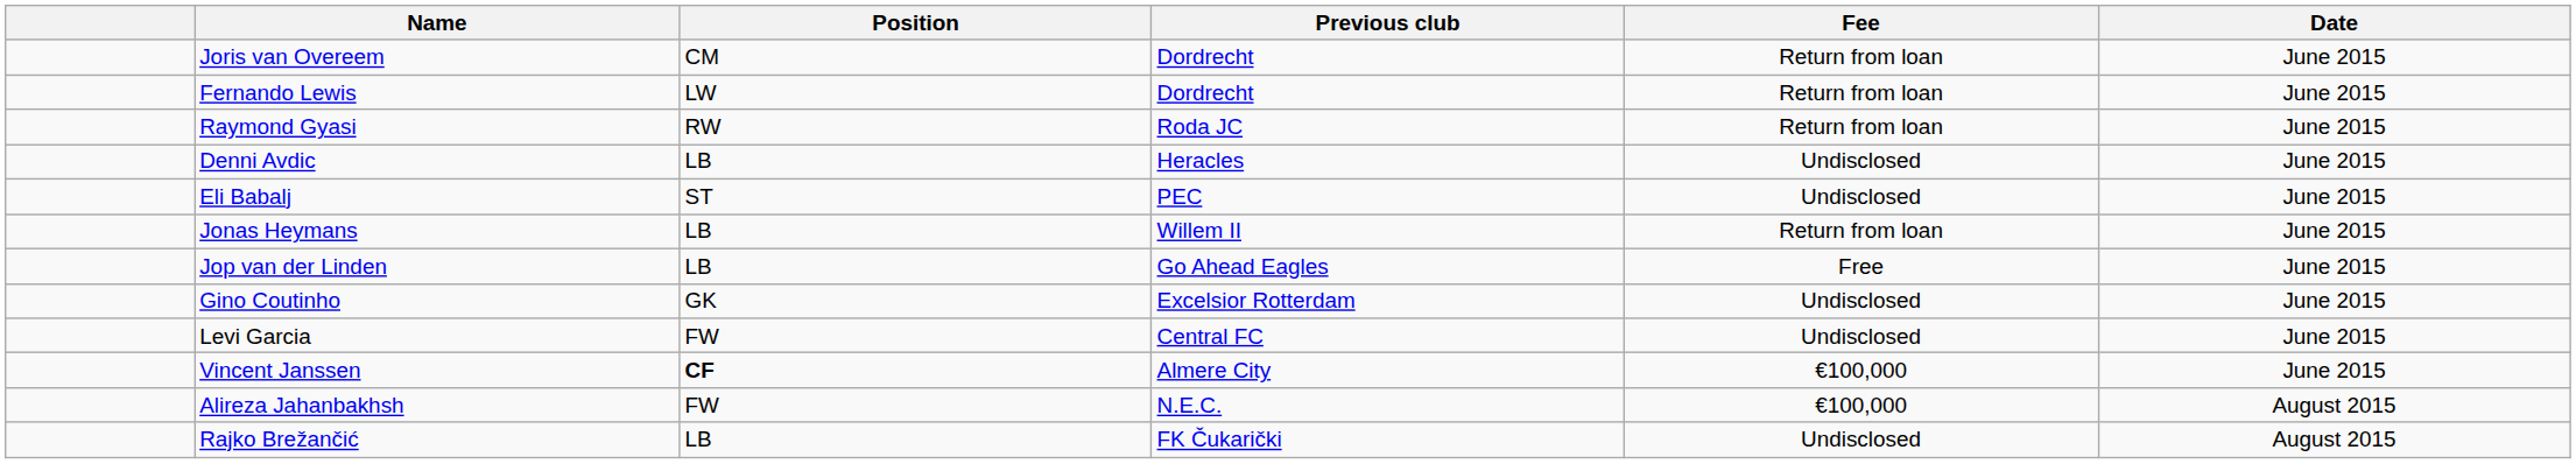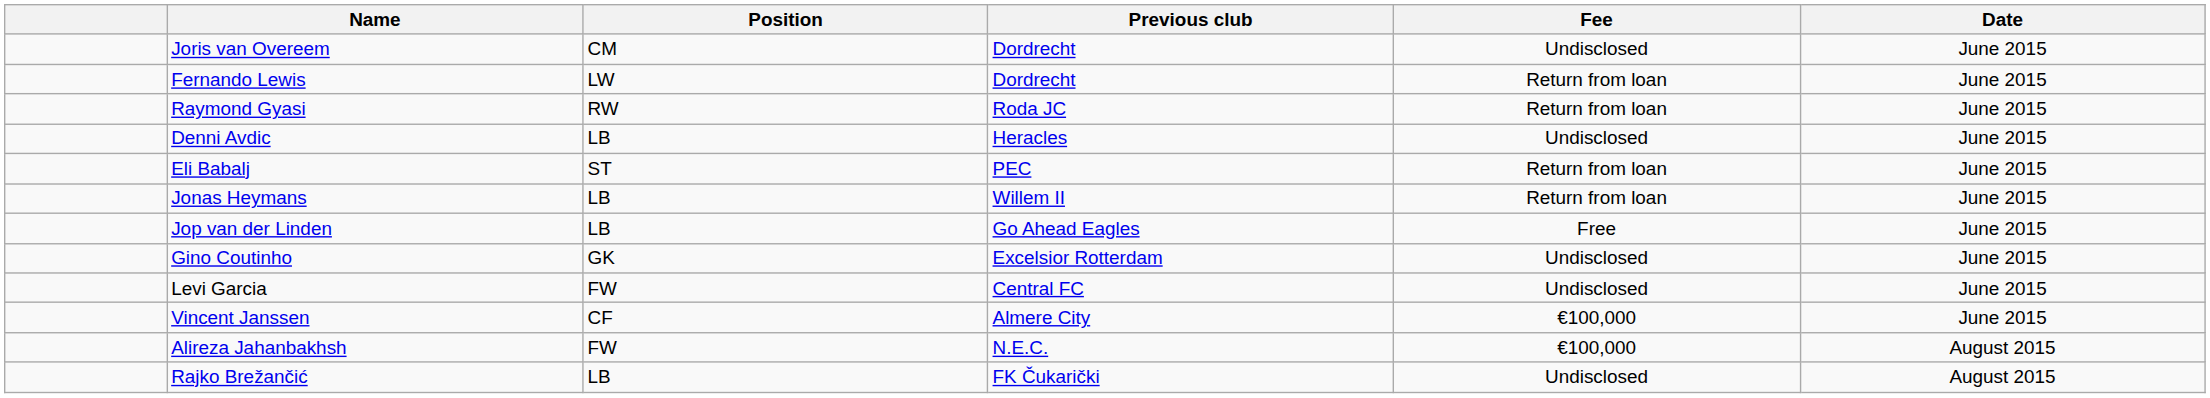 <table class="wikitable" style="width:100%; font-size:85%">
 <tr>
 <th style="width:2%;"></th>
 <th style="width:5%;">Name</th>
 <th style="width:5%;">Position</th>
 <th style="width:5%;">Previous club</th>
 <th style="width:5%;">Fee</th>
 <th style="width:5%;">Date</th>
 </tr>
 <tr>
 <td align=center></td>
 <td align=left> <a href='#'>Joris van Overeem</a></td>
 <td align=left>CM</td>
 <td align=left> <a href='#'>Dordrecht</a></td>
-<td align=center>Return from loan</td>
+<td align=center>Undisclosed</td>
 <td align=center>June 2015</td>
 </tr>
 <tr>
 <td align=center></td>
 <td align=left> <a href='#'>Fernando Lewis</a></td>
 <td align=left>LW</td>
 <td align=left> <a href='#'>Dordrecht</a></td>
 <td align=center>Return from loan</td>
 <td align=center>June 2015</td>
 </tr>
 <tr>
 <td align=center></td>
 <td align=left> <a href='#'>Raymond Gyasi</a></td>
 <td align=left>RW</td>
 <td align=left> <a href='#'>Roda JC</a></td>
 <td align=center>Return from loan</td>
 <td align=center>June 2015</td>
 </tr>
 <tr>
 <td align=center></td>
 <td align=left> <a href='#'>Denni Avdic</a></td>
 <td align=left>LB</td>
 <td align=left> <a href='#'>Heracles</a></td>
 <td align=center>Undisclosed</td>
 <td align=center>June 2015</td>
 </tr>
 <tr>
 <td align=center></td>
 <td align=left> <a href='#'>Eli Babalj</a></td>
 <td align=left>ST</td>
 <td align=left> <a href='#'>PEC</a></td>
-<td align=center>Undisclosed</td>
+<td align=center>Return from loan</td>
 <td align=center>June 2015</td>
 </tr>
 <tr>
 <td align=center></td>
 <td align=left> <a href='#'>Jonas Heymans</a></td>
 <td align=left>LB</td>
 <td align=left> <a href='#'>Willem II</a></td>
 <td align=center>Return from loan</td>
 <td align=center>June 2015</td>
 </tr>
 <tr>
 <td align=center></td>
 <td align=left> <a href='#'>Jop van der Linden</a></td>
 <td align=left>LB</td>
 <td align=left> <a href='#'>Go Ahead Eagles</a></td>
 <td align=center>Free</td>
 <td align=center>June 2015</td>
 </tr>
 <tr>
 <td align=center></td>
 <td align=left> <a href='#'>Gino Coutinho</a></td>
 <td align=left>GK</td>
 <td align=left> <a href='#'>Excelsior Rotterdam</a></td>
 <td align=center>Undisclosed</td>
 <td align=center>June 2015</td>
 </tr>
 <tr>
 <td align=center></td>
 <td align=left> Levi Garcia</td>
 <td align=left>FW</td>
 <td align=left> <a href='#'>Central FC</a></td>
 <td align=center>Undisclosed</td>
 <td align=center>June 2015</td>
 </tr>
 <tr>
 <td align=center></td>
 <td align=left> <a href='#'>Vincent Janssen</a></td>
-<td align=left><strong>CF</strong></td>
+<td align=left>CF</td>
 <td align=left> <a href='#'>Almere City</a></td>
 <td align=center>€100,000</td>
 <td align=center>June 2015</td>
 </tr>
 <tr>
 <td align=center></td>
 <td align=left> <a href='#'>Alireza Jahanbakhsh</a></td>
 <td align=left>FW</td>
 <td align=left> <a href='#'>N.E.C.</a></td>
 <td align=center>€100,000</td>
 <td align=center>August 2015</td>
 </tr>
 <tr>
 <td align=center></td>
 <td align=left> <a href='#'>Rajko Brežančić</a></td>
 <td align=left>LB</td>
 <td align=left> <a href='#'>FK Čukarički</a></td>
 <td align=center>Undisclosed</td>
 <td align=center>August 2015</td>
 </tr>
 </table>
